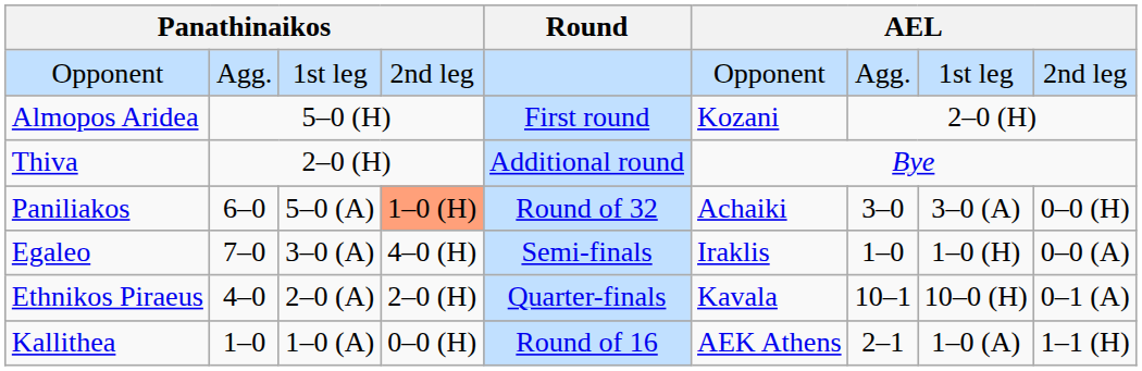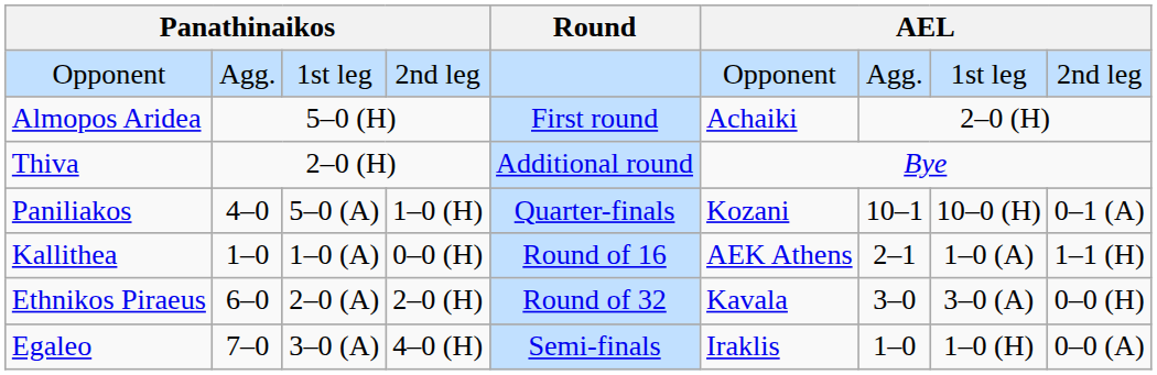 <table class="wikitable" style="text-align:center">
 <tr>
 <th colspan="4">Panathinaikos</th>
 <th>Round</th>
 <th colspan="4">AEL</th>
 </tr>
 <tr style="background:#C1E0FF">
 <td>Opponent</td>
 <td>Agg.</td>
 <td>1st leg</td>
 <td>2nd leg</td>
 <td></td>
 <td>Opponent</td>
 <td>Agg.</td>
 <td>1st leg</td>
 <td>2nd leg</td>
 </tr>
 <tr>
 <td style="text-align:left"><a href='#'>Almopos Aridea</a></td>
 <td colspan="3">5–0 (H)</td>
 <td style="background:#C1E0FF"><a href='#'>First round</a></td>
-<td style="text-align:left"><a href='#'>Kozani</a></td>
+<td style="text-align:left"><a href='#'>Achaiki</a></td>
 <td colspan="3">2–0  (H)</td>
 </tr>
 <tr>
 <td style="text-align:left"><a href='#'>Thiva</a></td>
 <td colspan="3">2–0 (H)</td>
 <td style="background:#C1E0FF"><a href='#'>Additional round</a></td>
 <td colspan="4"><em><a href='#'>Bye</a></em></td>
 </tr>
 <tr>
 <td style="text-align:left"><a href='#'>Paniliakos</a></td>
+<td>4–0</td>
+<td>5–0 (A)</td>
+<td>1–0 (H)</td>
+<td style="background:#C1E0FF"><a href='#'>Quarter-finals</a></td>
+<td style="text-align:left"><a href='#'>Kozani</a></td>
+<td>10–1</td>
+<td>10–0 (H)</td>
+<td>0–1 (A)</td>
+</tr>
+<tr>
+<td style="text-align:left"><a href='#'>Kallithea</a></td>
+<td>1–0</td>
+<td>1–0 (A)</td>
+<td>0–0 (H)</td>
+<td style="background:#C1E0FF"><a href='#'>Round of 16</a></td>
+<td style="text-align:left"><a href='#'>AEK Athens</a></td>
+<td>2–1</td>
+<td>1–0 (A)</td>
+<td>1–1 (H)</td>
+</tr>
+<tr>
+<td style="text-align:left"><a href='#'>Ethnikos Piraeus</a></td>
 <td>6–0</td>
-<td>5–0 (A)</td>
-<td style="background: lightsalmon;">1–0 (H)</td>
+<td>2–0 (A)</td>
+<td>2–0 (H)</td>
 <td style="background:#C1E0FF"><a href='#'>Round of 32</a></td>
-<td style="text-align:left"><a href='#'>Achaiki</a></td>
+<td style="text-align:left"><a href='#'>Kavala</a></td>
 <td>3–0</td>
 <td>3–0 (A)</td>
 <td>0–0 (H)</td>
 </tr>
 <tr>
 <td style="text-align:left"><a href='#'>Egaleo</a></td>
 <td>7–0</td>
 <td>3–0 (A)</td>
 <td>4–0 (H)</td>
 <td style="background:#C1E0FF"><a href='#'>Semi-finals</a></td>
 <td style="text-align:left"><a href='#'>Iraklis</a></td>
 <td>1–0</td>
 <td>1–0 (H)</td>
 <td>0–0 (A)</td>
 </tr>
-<tr>
-<td style="text-align:left"><a href='#'>Ethnikos Piraeus</a></td>
-<td>4–0</td>
-<td>2–0 (A)</td>
-<td>2–0 (H)</td>
-<td style="background:#C1E0FF"><a href='#'>Quarter-finals</a></td>
-<td style="text-align:left"><a href='#'>Kavala</a></td>
-<td>10–1</td>
-<td>10–0 (H)</td>
-<td>0–1 (A)</td>
-</tr>
-<tr>
-<td style="text-align:left"><a href='#'>Kallithea</a></td>
-<td>1–0</td>
-<td>1–0 (A)</td>
-<td>0–0 (H)</td>
-<td style="background:#C1E0FF"><a href='#'>Round of 16</a></td>
-<td style="text-align:left"><a href='#'>AEK Athens</a></td>
-<td>2–1</td>
-<td>1–0 (A)</td>
-<td>1–1 (H)</td>
-</tr>
 </table>
